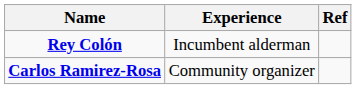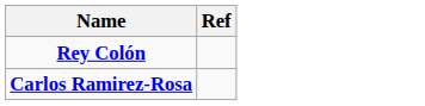 <table class="wikitable" style="text-align:center">
 <tr>
 <th>Name</th>
-<th>Experience</th>
 <th>Ref</th>
 </tr>
 <tr>
 <td><strong><a href='#'>Rey Colón</a></strong></td>
-<td>Incumbent alderman</td>
 <td></td>
 </tr>
 <tr>
 <td><strong><a href='#'>Carlos Ramirez-Rosa</a></strong></td>
-<td>Community organizer</td>
 <td></td>
 </tr>
 </table>
